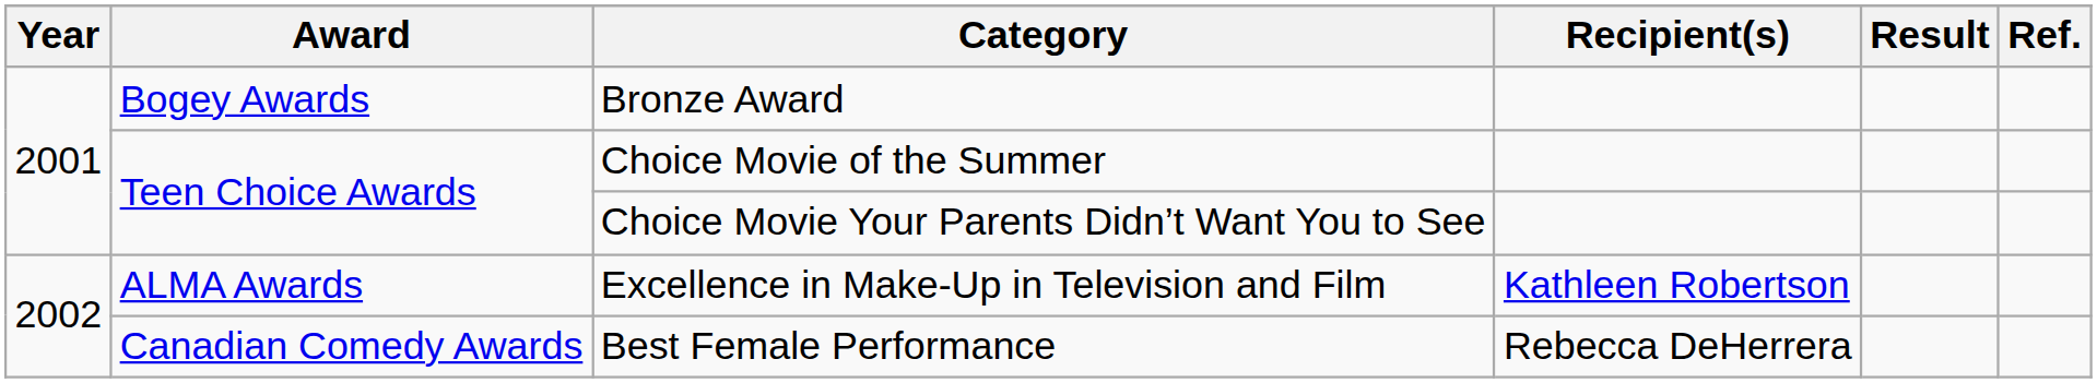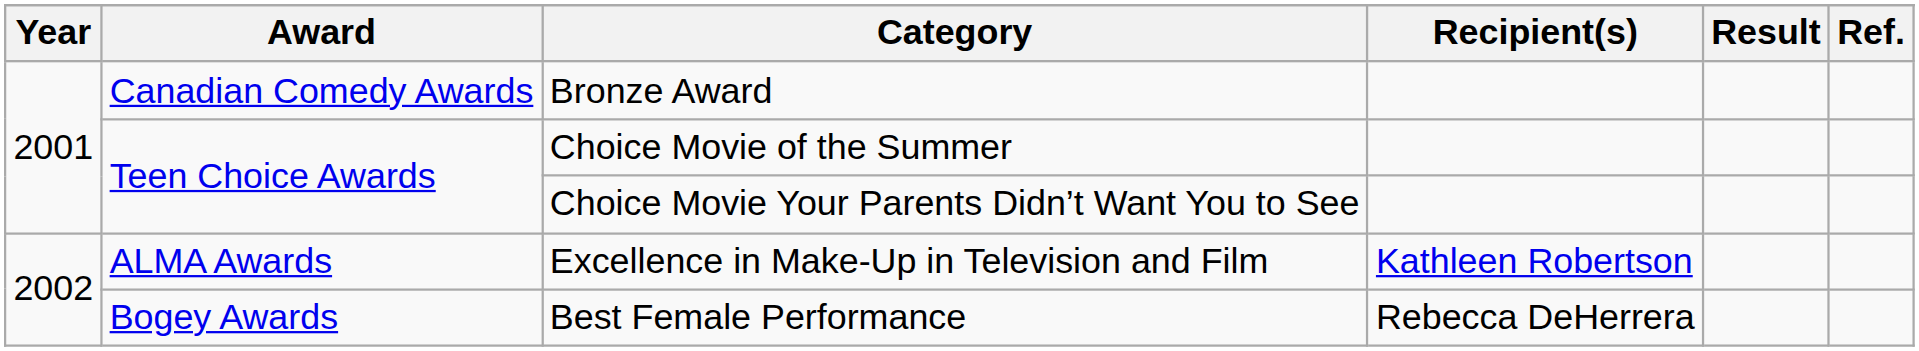 <table class="wikitable sortable">
 <tr style="background:#ccc; text-align:center;">
 </tr>
 <tr style="background:#ccc; text-align:center;">
 <th>Year</th>
 <th>Award</th>
 <th>Category</th>
 <th>Recipient(s)</th>
 <th>Result</th>
 <th>Ref.</th>
 </tr>
 <tr>
 <td rowspan="3">2001</td>
-<td><a href='#'>Bogey Awards</a></td>
+<td><a href='#'>Canadian Comedy Awards</a></td>
 <td>Bronze Award</td>
 <td></td>
 <td></td>
 <td style="text-align:center;"></td>
 </tr>
 <tr>
 <td rowspan="2"><a href='#'>Teen Choice Awards</a></td>
 <td>Choice Movie of the Summer</td>
 <td></td>
 <td></td>
 <td style="text-align:center;"></td>
 </tr>
 <tr>
 <td>Choice Movie Your Parents Didn’t Want You to See</td>
 <td></td>
 <td></td>
 <td style="text-align:center;"></td>
 </tr>
 <tr>
 <td rowspan="2">2002</td>
 <td><a href='#'>ALMA Awards</a></td>
 <td>Excellence in Make-Up in Television and Film</td>
 <td><a href='#'>Kathleen Robertson</a></td>
 <td></td>
 <td style="text-align:center;"></td>
 </tr>
 <tr>
-<td><a href='#'>Canadian Comedy Awards</a></td>
+<td><a href='#'>Bogey Awards</a></td>
 <td>Best Female Performance</td>
 <td>Rebecca DeHerrera</td>
 <td></td>
 <td style="text-align:center;"></td>
 </tr>
 </table>
